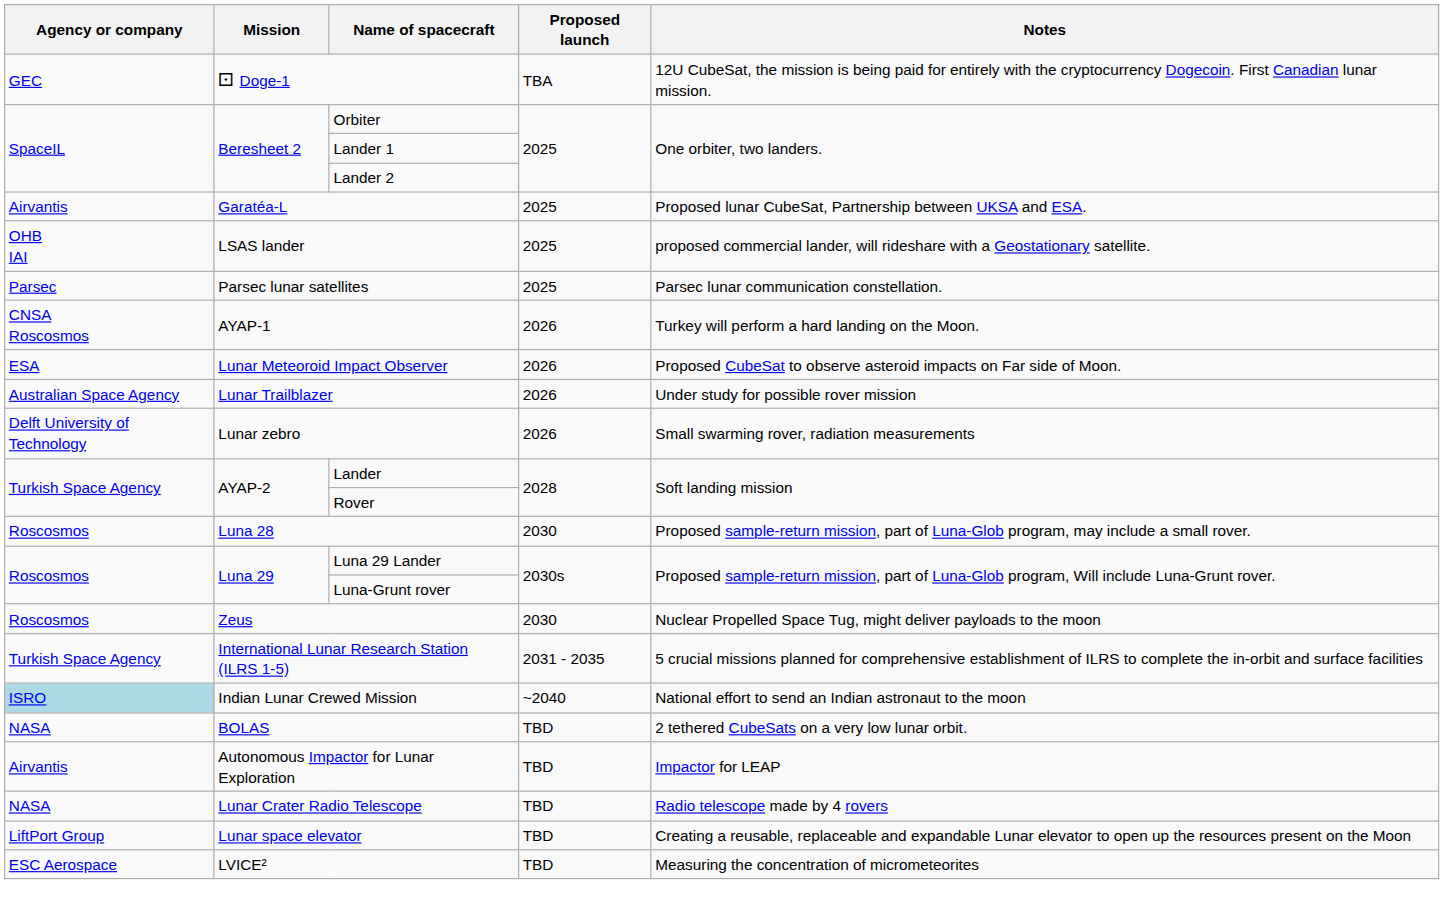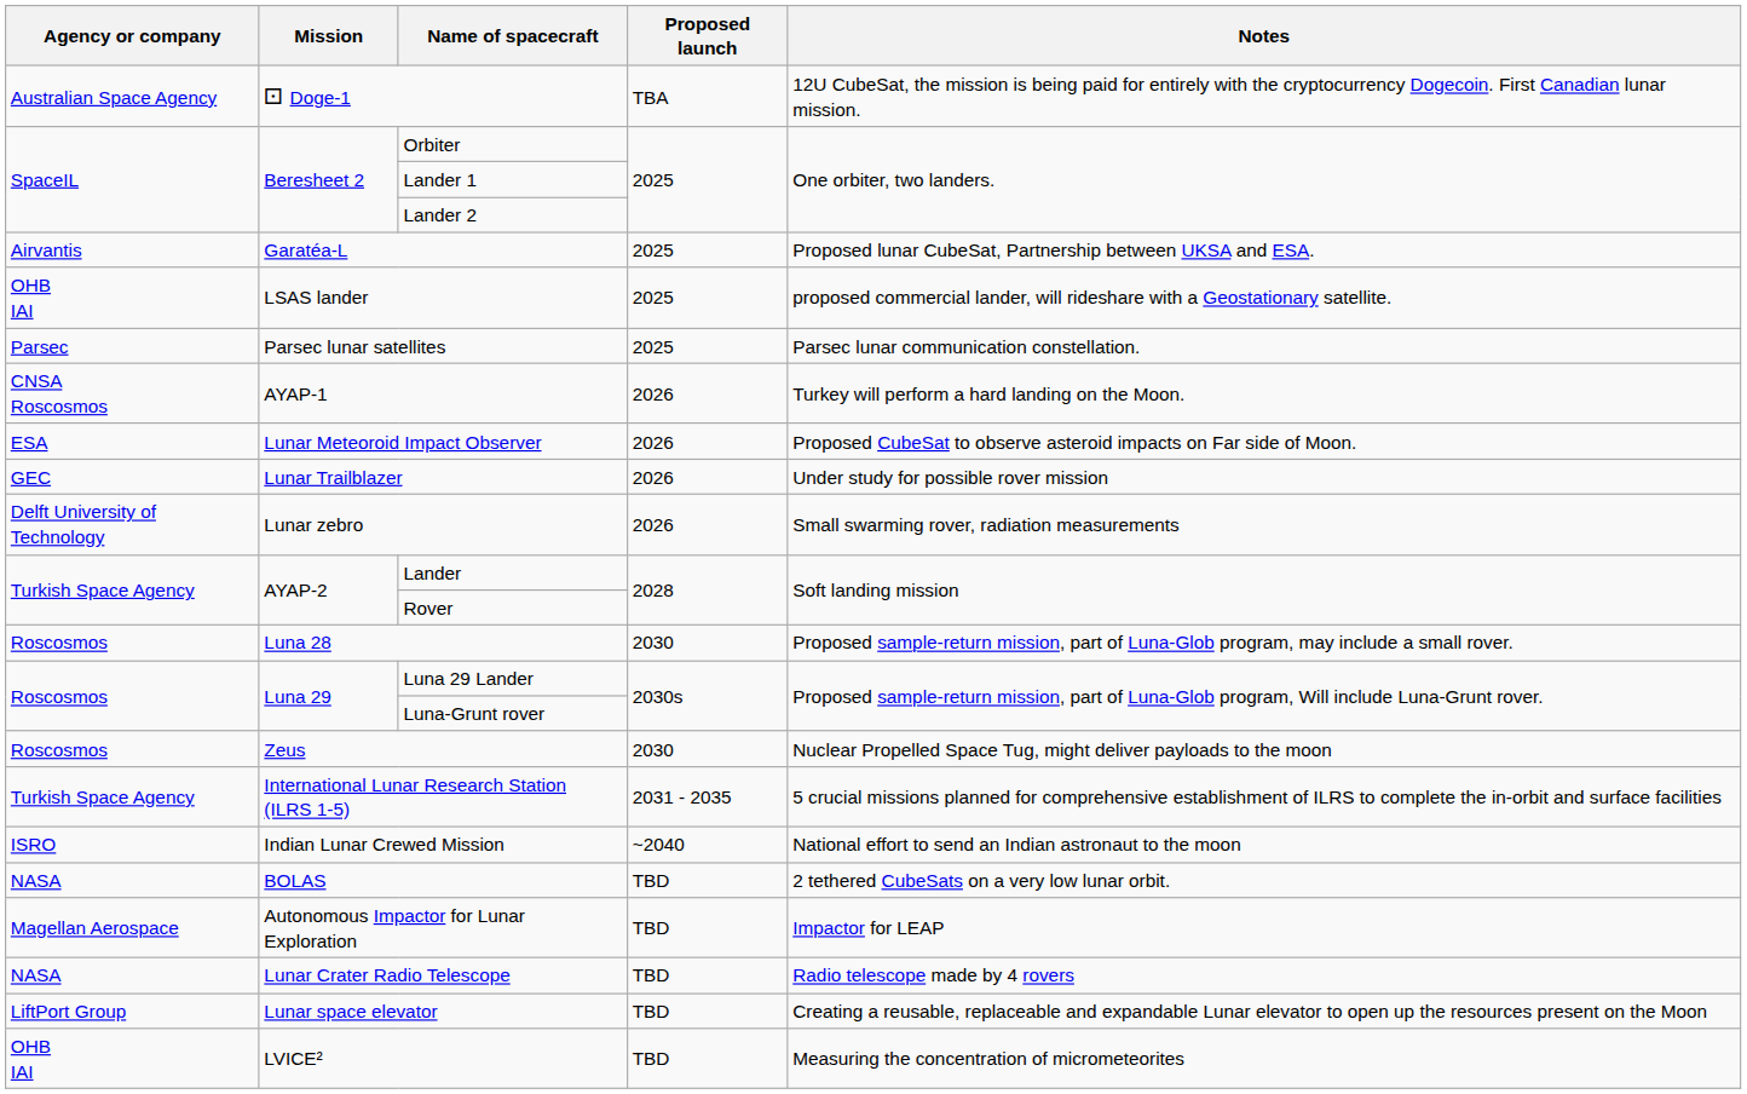 <table class="wikitable sticky-header">
 <tr>
 <th><small>Agency or company</small></th>
 <th><small>Mission</small></th>
 <th><small>Name of spacecraft</small></th>
 <th><small>Proposed launch</small></th>
 <th><small>Notes</small></th>
 </tr>
 <tr>
-<td><small> <a href='#'>GEC</a></small></td>
+<td><small> <a href='#'>Australian Space Agency</a></small></td>
 <td colspan="2"><abbr>⚀</abbr> <small><a href='#'>Doge-1</a></small></td>
 <td><small>TBA</small></td>
 <td><small>12U CubeSat, the mission is being paid for entirely with the cryptocurrency <a href='#'>Dogecoin</a>. First <a href='#'>Canadian</a> lunar mission.</small></td>
 </tr>
 <tr>
 <td rowspan="3"><small> <a href='#'>SpaceIL</a></small></td>
 <td rowspan="3"><small><a href='#'>Beresheet 2</a></small></td>
 <td><small>Orbiter</small></td>
 <td rowspan="3"><small>2025</small></td>
 <td rowspan="3"><small>One orbiter, two landers.</small></td>
 </tr>
 <tr>
 <td><small>Lander 1</small></td>
 </tr>
 <tr>
 <td><small>Lander 2</small></td>
 </tr>
 <tr>
 <td><small> <a href='#'>Airvantis</a></small></td>
 <td colspan="2"><small><a href='#'>Garatéa-L</a></small></td>
 <td><small>2025</small></td>
 <td><small>Proposed lunar CubeSat, Partnership between <a href='#'>UKSA</a> and <a href='#'>ESA</a>.</small></td>
 </tr>
 <tr>
 <td><small> <a href='#'>OHB</a></small><br><small> <a href='#'>IAI</a></small></td>
 <td colspan="2"><small>LSAS lander</small></td>
 <td><small>2025</small></td>
 <td><small>proposed commercial lander, will rideshare with a <a href='#'>Geostationary</a> satellite.</small></td>
 </tr>
 <tr>
 <td><small> <a href='#'>Parsec</a></small></td>
 <td colspan="2"><small>Parsec lunar satellites</small></td>
 <td><small>2025</small></td>
 <td><small>Parsec lunar communication constellation.</small></td>
 </tr>
 <tr>
 <td><small> <a href='#'>CNSA</a></small><br><small> <a href='#'>Roscosmos</a></small></td>
 <td colspan="2"><small>AYAP-1</small></td>
 <td><small>2026</small></td>
 <td><small>Turkey will perform a hard landing on the Moon.</small></td>
 </tr>
 <tr>
 <td><small> <a href='#'>ESA</a></small></td>
 <td colspan="2"><a href='#'><small>Lunar Meteoroid Impact Observer</small></a></td>
 <td><small>2026</small></td>
 <td><small>Proposed <a href='#'>CubeSat</a> to observe asteroid impacts on Far side of Moon.</small></td>
 </tr>
 <tr>
-<td><small> <a href='#'>Australian Space Agency</a></small></td>
+<td><small> <a href='#'>GEC</a></small></td>
 <td colspan="2"><a href='#'><small>Lunar Trailblazer</small></a></td>
 <td><small>2026</small></td>
 <td><small>Under study for possible rover mission</small></td>
 </tr>
 <tr>
 <td><small> <a href='#'>Delft University of Technology</a></small></td>
 <td colspan="2"><small>Lunar zebro</small></td>
 <td><small>2026</small></td>
 <td><small>Small swarming rover, radiation measurements</small></td>
 </tr>
 <tr>
 <td rowspan="2"><small> <a href='#'>Turkish Space Agency</a></small></td>
 <td rowspan="2"><small>AYAP-2</small></td>
 <td><small>Lander</small></td>
 <td rowspan="2"><small>2028</small></td>
 <td rowspan="2"><small>Soft landing mission</small></td>
 </tr>
 <tr>
 <td><small>Rover</small></td>
 </tr>
 <tr>
 <td><small> <a href='#'>Roscosmos</a></small></td>
 <td colspan="2"><a href='#'><small>Luna 28</small></a></td>
 <td><small>2030</small></td>
 <td><small>Proposed <a href='#'>sample-return mission</a>, part of <a href='#'>Luna-Glob</a> program, may include a small rover.</small></td>
 </tr>
 <tr>
 <td rowspan="2"><small> <a href='#'>Roscosmos</a></small></td>
 <td rowspan="2"><a href='#'><small>Luna 29</small></a></td>
 <td><small>Luna 29 Lander</small></td>
 <td rowspan="2"><small>2030s</small></td>
 <td rowspan="2"><small>Proposed <a href='#'>sample-return mission</a>, part of <a href='#'>Luna-Glob</a> program, Will include Luna-Grunt rover.</small></td>
 </tr>
 <tr>
 <td><small>Luna-Grunt rover</small></td>
 </tr>
 <tr>
 <td><small> <a href='#'>Roscosmos</a></small></td>
 <td colspan="2"><a href='#'><small>Zeus</small></a></td>
 <td><small>2030</small></td>
 <td><small>Nuclear Propelled Space Tug, might deliver payloads to the moon</small></td>
 </tr>
 <tr>
 <td><small> <a href='#'>Turkish Space Agency</a></small></td>
 <td colspan="2"><a href='#'><small>International Lunar Research Station <br>(ILRS 1-5)</small></a></td>
 <td><small>2031 - 2035</small></td>
 <td><small>5 crucial missions planned for comprehensive establishment of ILRS to complete the in-orbit and surface facilities</small></td>
 </tr>
 <tr>
-<td style="background: lightblue;"><small> <a href='#'>ISRO</a></small></td>
+<td><small> <a href='#'>ISRO</a></small></td>
 <td colspan="2"><small>Indian Lunar Crewed Mission</small></td>
 <td><small>~2040</small></td>
 <td><small>National effort to send an Indian astronaut to the moon</small></td>
 </tr>
 <tr>
 <td><small> <a href='#'>NASA</a></small></td>
 <td colspan="2"><a href='#'><small>BOLAS</small></a></td>
 <td><small>TBD</small></td>
 <td><small>2 tethered <a href='#'>CubeSats</a> on a very low lunar orbit.</small></td>
 </tr>
 <tr>
-<td><small> <a href='#'>Airvantis</a></small></td>
+<td><small> <a href='#'>Magellan Aerospace</a></small></td>
 <td colspan="2"><small>Autonomous <a href='#'>Impactor</a> for Lunar Exploration</small></td>
 <td><small>TBD</small></td>
 <td><small><a href='#'>Impactor</a> for LEAP</small></td>
 </tr>
 <tr>
 <td><small> <a href='#'>NASA</a></small></td>
 <td colspan="2"><a href='#'><small>Lunar Crater Radio Telescope</small></a></td>
 <td><small>TBD</small></td>
 <td><small><a href='#'>Radio telescope</a> made by 4 <a href='#'>rovers</a></small></td>
 </tr>
 <tr>
 <td><small> <a href='#'>LiftPort Group</a></small></td>
 <td colspan="2"><a href='#'><small>Lunar space elevator</small></a></td>
 <td><small>TBD</small></td>
 <td><small>Creating a reusable, replaceable and expandable Lunar elevator to open up the resources present on the Moon</small></td>
 </tr>
 <tr>
-<td><small> <a href='#'>ESC Aerospace</a></small></td>
+<td><small> <a href='#'>OHB</a></small><br><small> <a href='#'>IAI</a></small></td>
 <td colspan="2"><small>LVICE²</small></td>
 <td><small>TBD</small></td>
 <td><small>Measuring the concentration of micrometeorites</small></td>
 </tr>
 </table>
